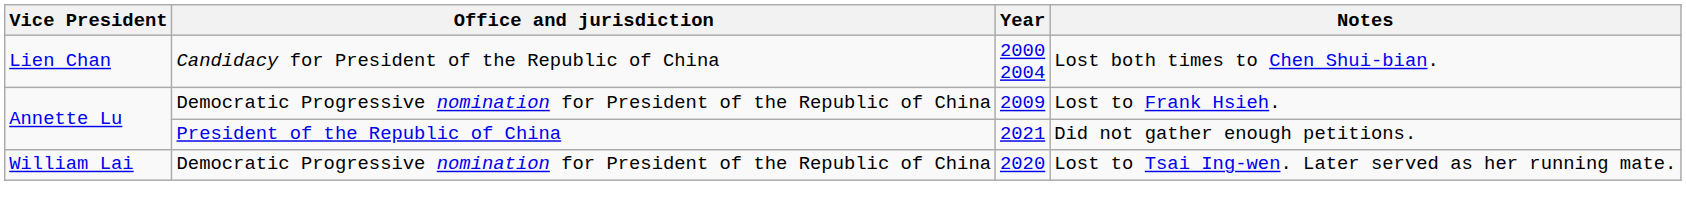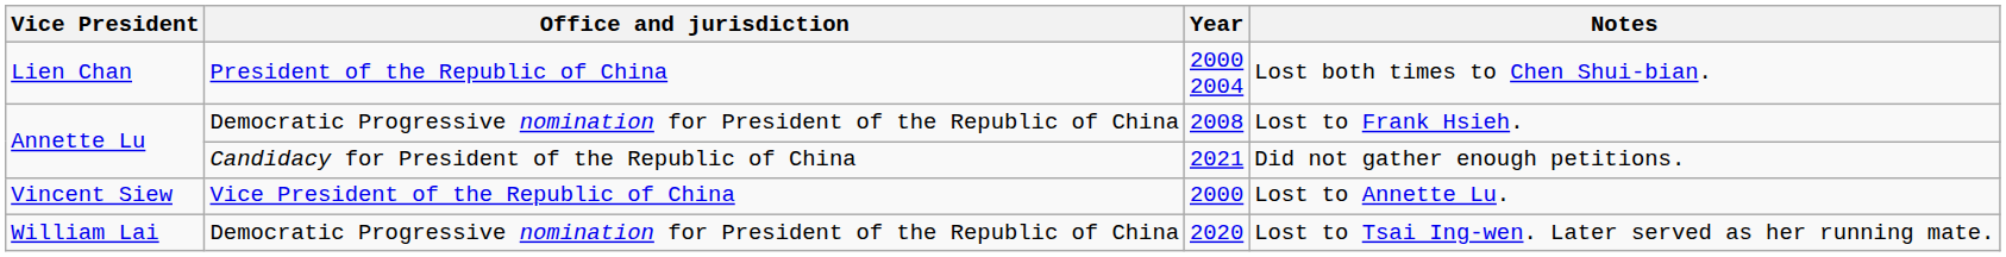 <table class=wikitable>
 <tr>
 <th>Vice President</th>
 <th>Office and jurisdiction</th>
 <th>Year</th>
 <th>Notes</th>
 </tr>
 <tr>
 <td nowrap><a href='#'>Lien Chan</a></td>
-<td nowrap><em>Candidacy</em> for President of the Republic of China</td>
+<td nowrap><a href='#'>President of the Republic of China</a></td>
 <td><a href='#'>2000</a><br><a href='#'>2004</a></td>
 <td>Lost both times to <a href='#'>Chen Shui-bian</a>.</td>
 </tr>
 <tr>
 <td nowrap rowspan=2><a href='#'>Annette Lu</a></td>
 <td nowrap>Democratic Progressive <em><a href='#'>nomination</a></em> for President of the Republic of China</td>
-<td><a href='#'>2009</a></td>
+<td><a href='#'>2008</a></td>
 <td>Lost to <a href='#'>Frank Hsieh</a>.</td>
 </tr>
 <tr>
-<td nowrap><a href='#'>President of the Republic of China</a></td>
+<td nowrap><em>Candidacy</em> for President of the Republic of China</td>
 <td><a href='#'>2021</a></td>
 <td>Did not gather enough petitions.</td>
+</tr>
+<tr>
+<td nowrap><a href='#'>Vincent Siew</a></td>
+<td nowrap><a href='#'>Vice President of the Republic of China</a></td>
+<td><a href='#'>2000</a></td>
+<td>Lost to <a href='#'>Annette Lu</a>.</td>
 </tr>
 <tr>
 <td nowrap><a href='#'>William Lai</a></td>
 <td nowrap>Democratic Progressive <em><a href='#'>nomination</a></em> for President of the Republic of China</td>
 <td><a href='#'>2020</a></td>
 <td>Lost to <a href='#'>Tsai Ing-wen</a>. Later served as her running mate.</td>
 </tr>
 </table>
